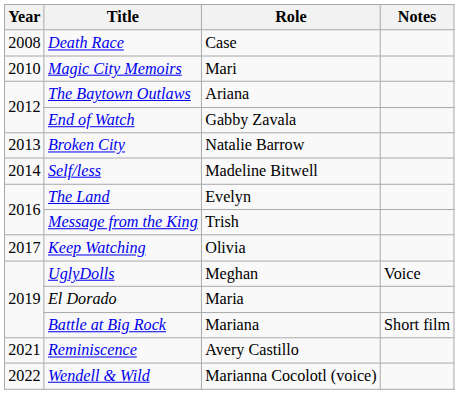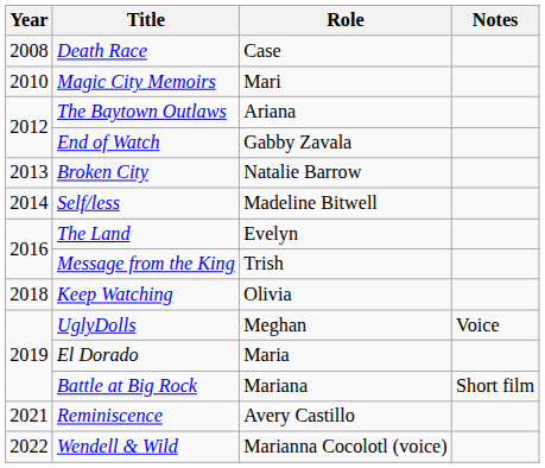 <table class="wikitable sortable">
 <tr>
 <th>Year</th>
 <th>Title</th>
 <th>Role</th>
 <th class="unsortable">Notes</th>
 </tr>
 <tr>
 <td>2008</td>
 <td><em><a href='#'>Death Race</a></em></td>
 <td>Case</td>
 <td></td>
 </tr>
 <tr>
 <td>2010</td>
 <td><em><a href='#'>Magic City Memoirs</a></em></td>
 <td>Mari</td>
 <td></td>
 </tr>
 <tr>
 <td rowspan=2>2012</td>
 <td><em><a href='#'>The Baytown Outlaws</a></em></td>
 <td>Ariana</td>
 <td></td>
 </tr>
 <tr>
 <td><em><a href='#'>End of Watch</a></em></td>
 <td>Gabby Zavala</td>
 <td></td>
 </tr>
 <tr>
 <td>2013</td>
 <td><em><a href='#'>Broken City</a></em></td>
 <td>Natalie Barrow</td>
 <td></td>
 </tr>
 <tr>
 <td>2014</td>
 <td><em><a href='#'>Self/less</a></em></td>
 <td>Madeline Bitwell</td>
 <td></td>
 </tr>
 <tr>
 <td rowspan=2>2016</td>
 <td><em><a href='#'>The Land</a></em></td>
 <td>Evelyn</td>
 <td></td>
 </tr>
 <tr>
 <td><em><a href='#'>Message from the King</a></em></td>
 <td>Trish</td>
 <td></td>
 </tr>
 <tr>
-<td>2017</td>
+<td>2018</td>
 <td><em><a href='#'>Keep Watching</a></em></td>
 <td>Olivia</td>
 <td></td>
 </tr>
 <tr>
 <td rowspan=3>2019</td>
 <td><em><a href='#'>UglyDolls</a></em></td>
 <td>Meghan</td>
 <td>Voice</td>
 </tr>
 <tr>
 <td><em>El Dorado</em></td>
 <td>Maria</td>
 <td></td>
 </tr>
 <tr>
 <td><em><a href='#'>Battle at Big Rock</a></em></td>
 <td>Mariana</td>
 <td>Short film</td>
 </tr>
 <tr>
 <td>2021</td>
 <td><em><a href='#'>Reminiscence</a></em></td>
 <td>Avery Castillo</td>
 <td></td>
 </tr>
 <tr>
 <td>2022</td>
 <td><em><a href='#'>Wendell & Wild</a></em></td>
 <td>Marianna Cocolotl (voice)</td>
 <td></td>
 </tr>
 </table>
